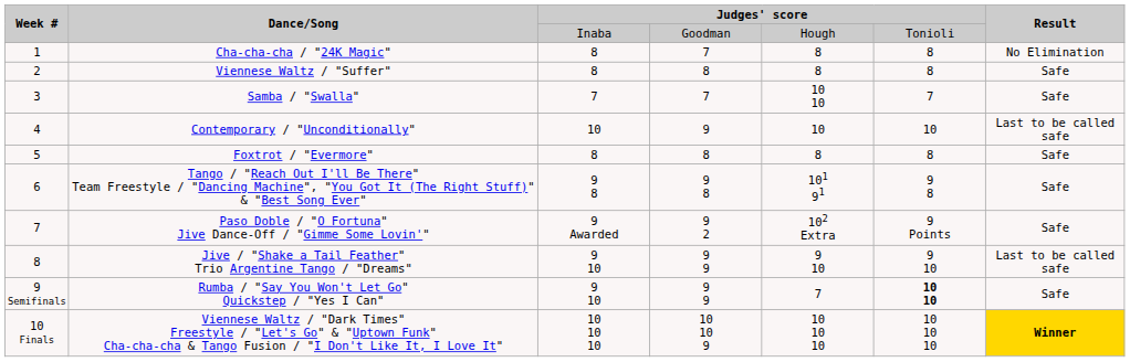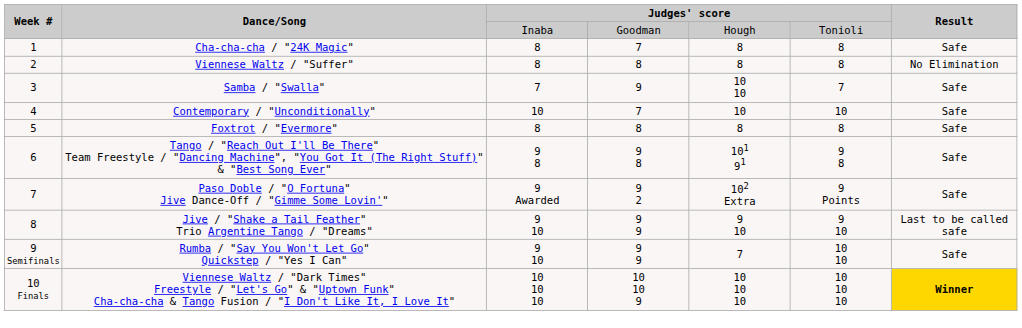 <table class="wikitable">
 <tr style="text-align:Center; background:#ccc;">
 <td rowspan="2"><strong>Week #</strong></td>
 <td rowspan="2"><strong>Dance/Song</strong></td>
 <td colspan="4"><strong>Judges' score</strong></td>
 <td rowspan="2"><strong>Result</strong></td>
 </tr>
 <tr style="text-align:center; background:#ccc;">
 <td style="width:10%; ">Inaba</td>
 <td style="width:10%; ">Goodman</td>
 <td style="width:10%; ">Hough</td>
 <td style="width:10%; ">Tonioli</td>
 </tr>
 <tr style="text-align:center; background:#faf6f6;">
 <td>1</td>
 <td><a href='#'>Cha-cha-cha</a> / "<a href='#'>24K Magic</a>"</td>
 <td>8</td>
 <td>7</td>
 <td>8</td>
 <td>8</td>
-<td>No Elimination</td>
+<td>Safe</td>
 </tr>
 <tr style="text-align:center; background:#faf6f6;">
 <td>2</td>
 <td><a href='#'>Viennese Waltz</a> / "Suffer"</td>
 <td>8</td>
 <td>8</td>
 <td>8</td>
 <td>8</td>
-<td>Safe</td>
+<td>No Elimination</td>
 </tr>
 <tr style="text-align:center; background:#faf6f6;">
 <td>3</td>
 <td><a href='#'>Samba</a> / "<a href='#'>Swalla</a>"</td>
 <td>7</td>
-<td>7</td>
+<td>9</td>
 <td>10<br>10</td>
 <td>7</td>
 <td>Safe</td>
 </tr>
 <tr style="text-align:center; background:#faf6f6;">
 <td>4</td>
 <td><a href='#'>Contemporary</a> / "<a href='#'>Unconditionally</a>"</td>
 <td>10</td>
-<td>9</td>
+<td>7</td>
 <td>10</td>
 <td>10</td>
-<td>Last to be called safe</td>
+<td>Safe</td>
 </tr>
 <tr style="text-align:center; background:#faf6f6;">
 <td>5</td>
 <td><a href='#'>Foxtrot</a> / "<a href='#'>Evermore</a>"</td>
 <td>8</td>
 <td>8</td>
 <td>8</td>
 <td>8</td>
 <td>Safe</td>
 </tr>
 <tr style="text-align:center; background:#faf6f6;">
 <td>6</td>
 <td><a href='#'>Tango</a> / "<a href='#'>Reach Out I'll Be There</a>"<br>Team Freestyle / "<a href='#'>Dancing Machine</a>", "<a href='#'>You Got It (The Right Stuff)</a>" & "<a href='#'>Best Song Ever</a>"</td>
 <td>9<br>8</td>
 <td>9<br>8</td>
 <td>10<sup>1</sup><br>9<sup>1</sup></td>
 <td>9<br>8</td>
 <td>Safe</td>
 </tr>
 <tr style="text-align:center; background:#faf6f6;">
 <td>7</td>
 <td><a href='#'>Paso Doble</a> / "<a href='#'>O Fortuna</a>"<br><a href='#'>Jive</a> Dance-Off / "<a href='#'>Gimme Some Lovin'</a>"</td>
 <td>9<br>Awarded</td>
 <td>9<br>2</td>
 <td>10<sup>2</sup><br>Extra</td>
 <td>9<br>Points</td>
 <td>Safe</td>
 </tr>
 <tr style="text-align:center; background:#faf6f6;">
 <td>8</td>
 <td><a href='#'>Jive</a> / "<a href='#'>Shake a Tail Feather</a>"<br>Trio <a href='#'>Argentine Tango</a> / "Dreams"</td>
 <td>9<br>10</td>
 <td>9<br>9</td>
 <td>9<br>10</td>
 <td>9<br>10</td>
 <td>Last to be called safe</td>
 </tr>
 <tr style="text-align:center; background:#faf6f6;">
 <td>9<br><small>Semifinals</small></td>
 <td><a href='#'>Rumba</a> / "<a href='#'>Say You Won't Let Go</a>"<br><a href='#'>Quickstep</a> / "Yes I Can"</td>
 <td>9<br>10</td>
 <td>9<br>9</td>
 <td>7</td>
-<td><strong>10<br>10</strong></td>
+<td>10<br>10</td>
 <td>Safe</td>
 </tr>
 <tr style="text-align:center; background:#faf6f6;">
 <td>10<br><small>Finals</small></td>
 <td><a href='#'>Viennese Waltz</a> / "Dark Times"<br><a href='#'>Freestyle</a> / "<a href='#'>Let's Go</a>" & "<a href='#'>Uptown Funk</a>"<br><a href='#'>Cha-cha-cha</a> & <a href='#'>Tango</a> Fusion / "<a href='#'>I Don't Like It, I Love It</a>"</td>
 <td>10<br>10<br>10</td>
 <td>10<br>10<br>9</td>
 <td>10<br>10<br>10</td>
 <td>10<br>10<br>10</td>
 <th style="background:gold;">Winner</th>
 </tr>
 </table>
